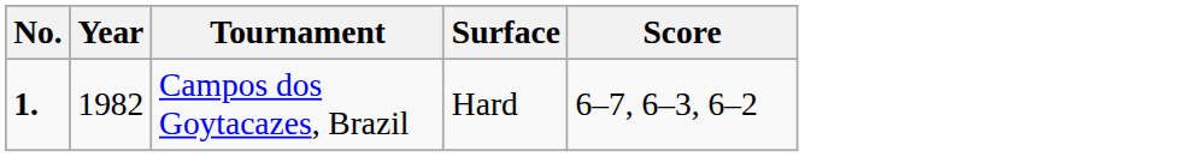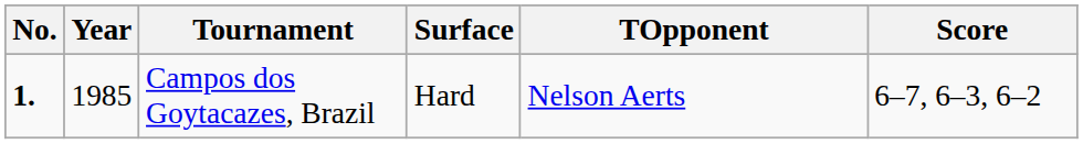 <table class="sortable wikitable" style=font-size:97%>
 <tr>
 <th>No.</th>
 <th style="width:30px">Year</th>
 <th style="width:130px">Tournament</th>
 <th>Surface</th>
+<th style="width:170px">TOpponent</th>
 <th style="width:100px" class="unsortable">Score</th>
 </tr>
 <tr>
 <td><strong>1.</strong></td>
-<td>1982</td>
+<td>1985</td>
 <td><a href='#'>Campos dos Goytacazes</a>, Brazil</td>
 <td>Hard</td>
+<td> <a href='#'>Nelson Aerts</a></td>
 <td>6–7, 6–3, 6–2</td>
 </tr>
 </table>
